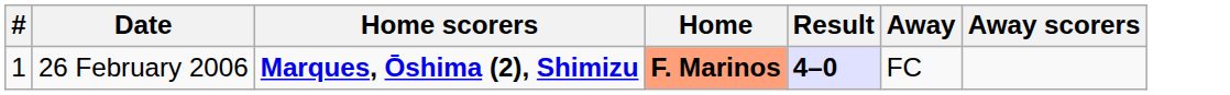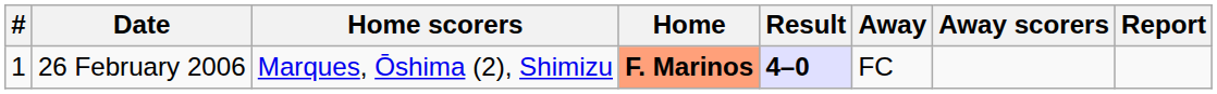 <table class="wikitable">
 <tr>
 <th>#</th>
 <th>Date</th>
 <th>Home scorers</th>
 <th>Home</th>
 <th>Result</th>
 <th>Away</th>
 <th>Away scorers</th>
+<th>Report</th>
 </tr>
 <tr>
 <td>1</td>
 <td>26 February 2006</td>
-<td><strong><a href='#'>Marques</a>, <a href='#'>Ōshima</a> (2), <a href='#'>Shimizu</a></strong></td>
+<td><a href='#'>Marques</a>, <a href='#'>Ōshima</a> (2), <a href='#'>Shimizu</a></td>
 <td style="background: lightsalmon;"><strong>F. Marinos</strong></td>
 <td style="background:#e0e0ff;"><strong>4–0</strong></td>
 <td>FC</td>
 <td></td>
+<td></td>
 </tr>
 </table>
